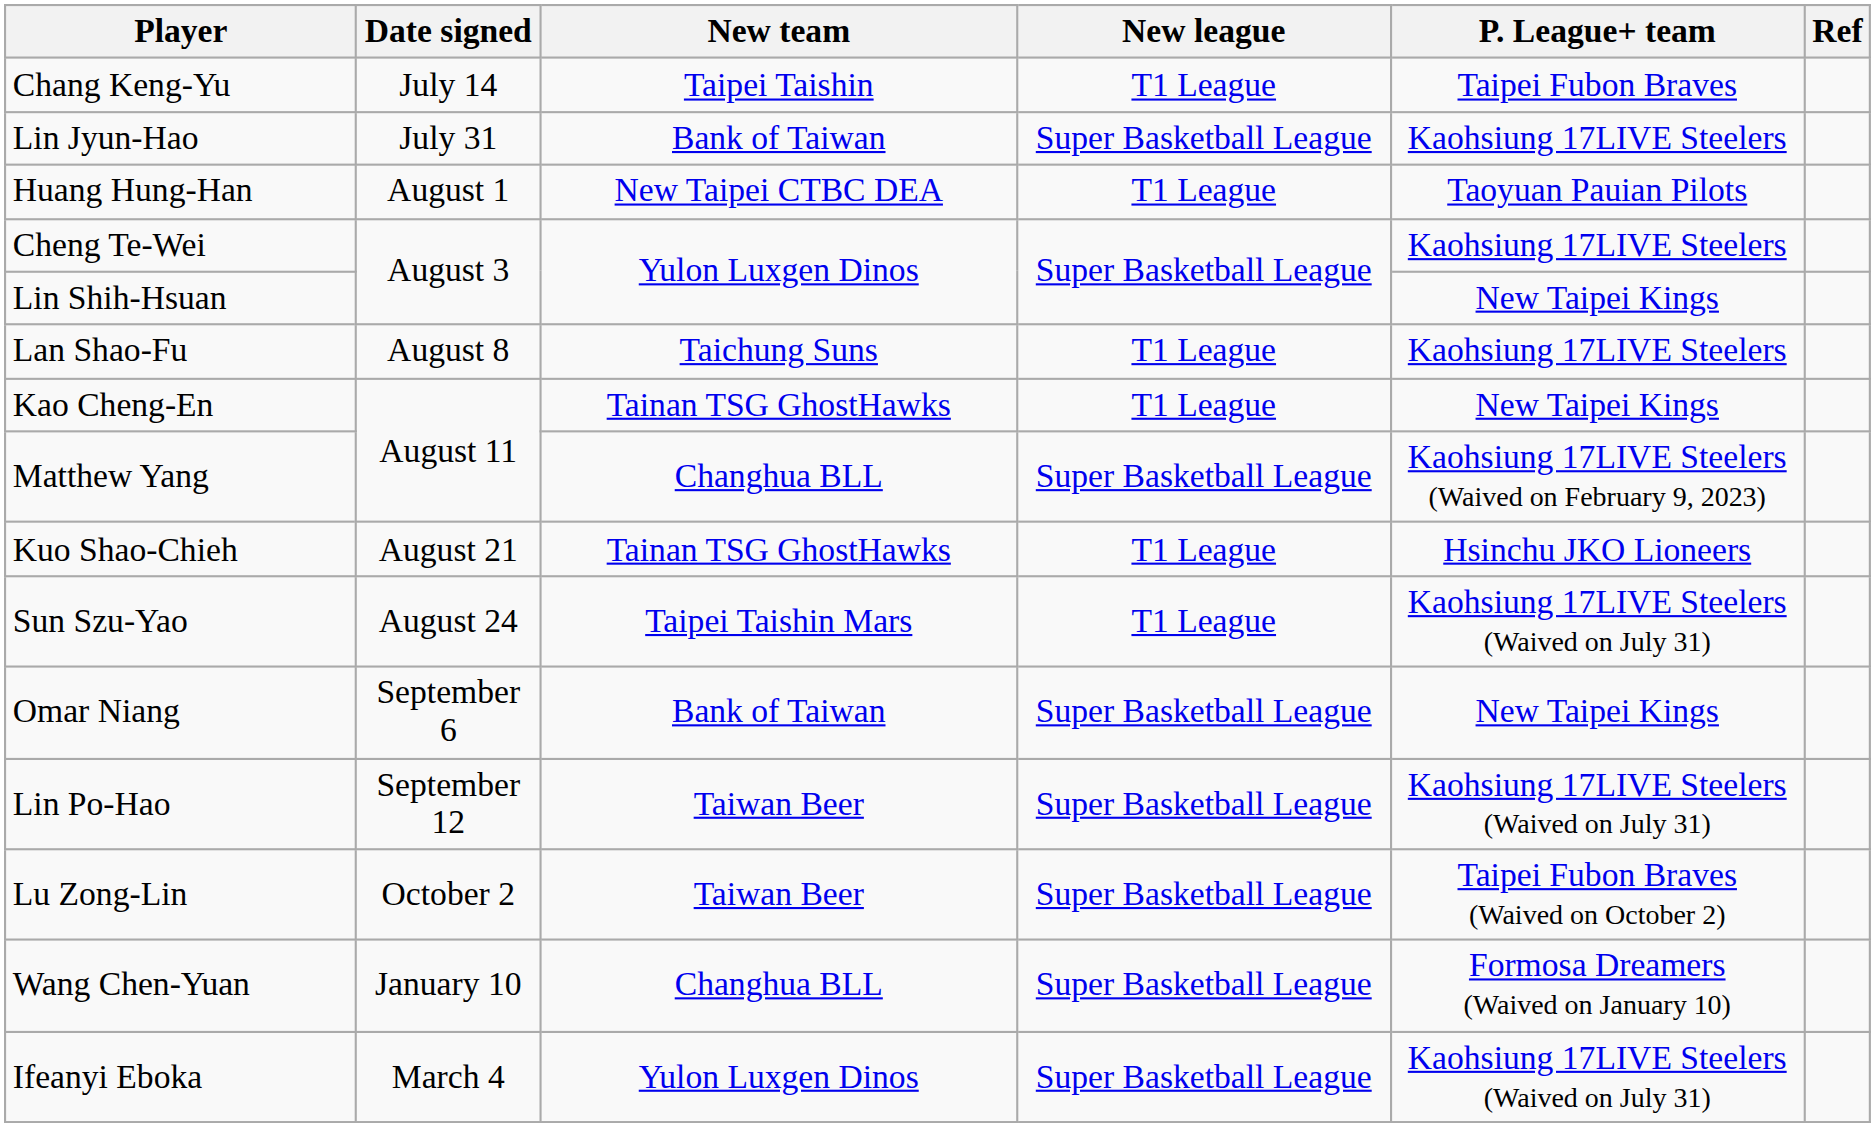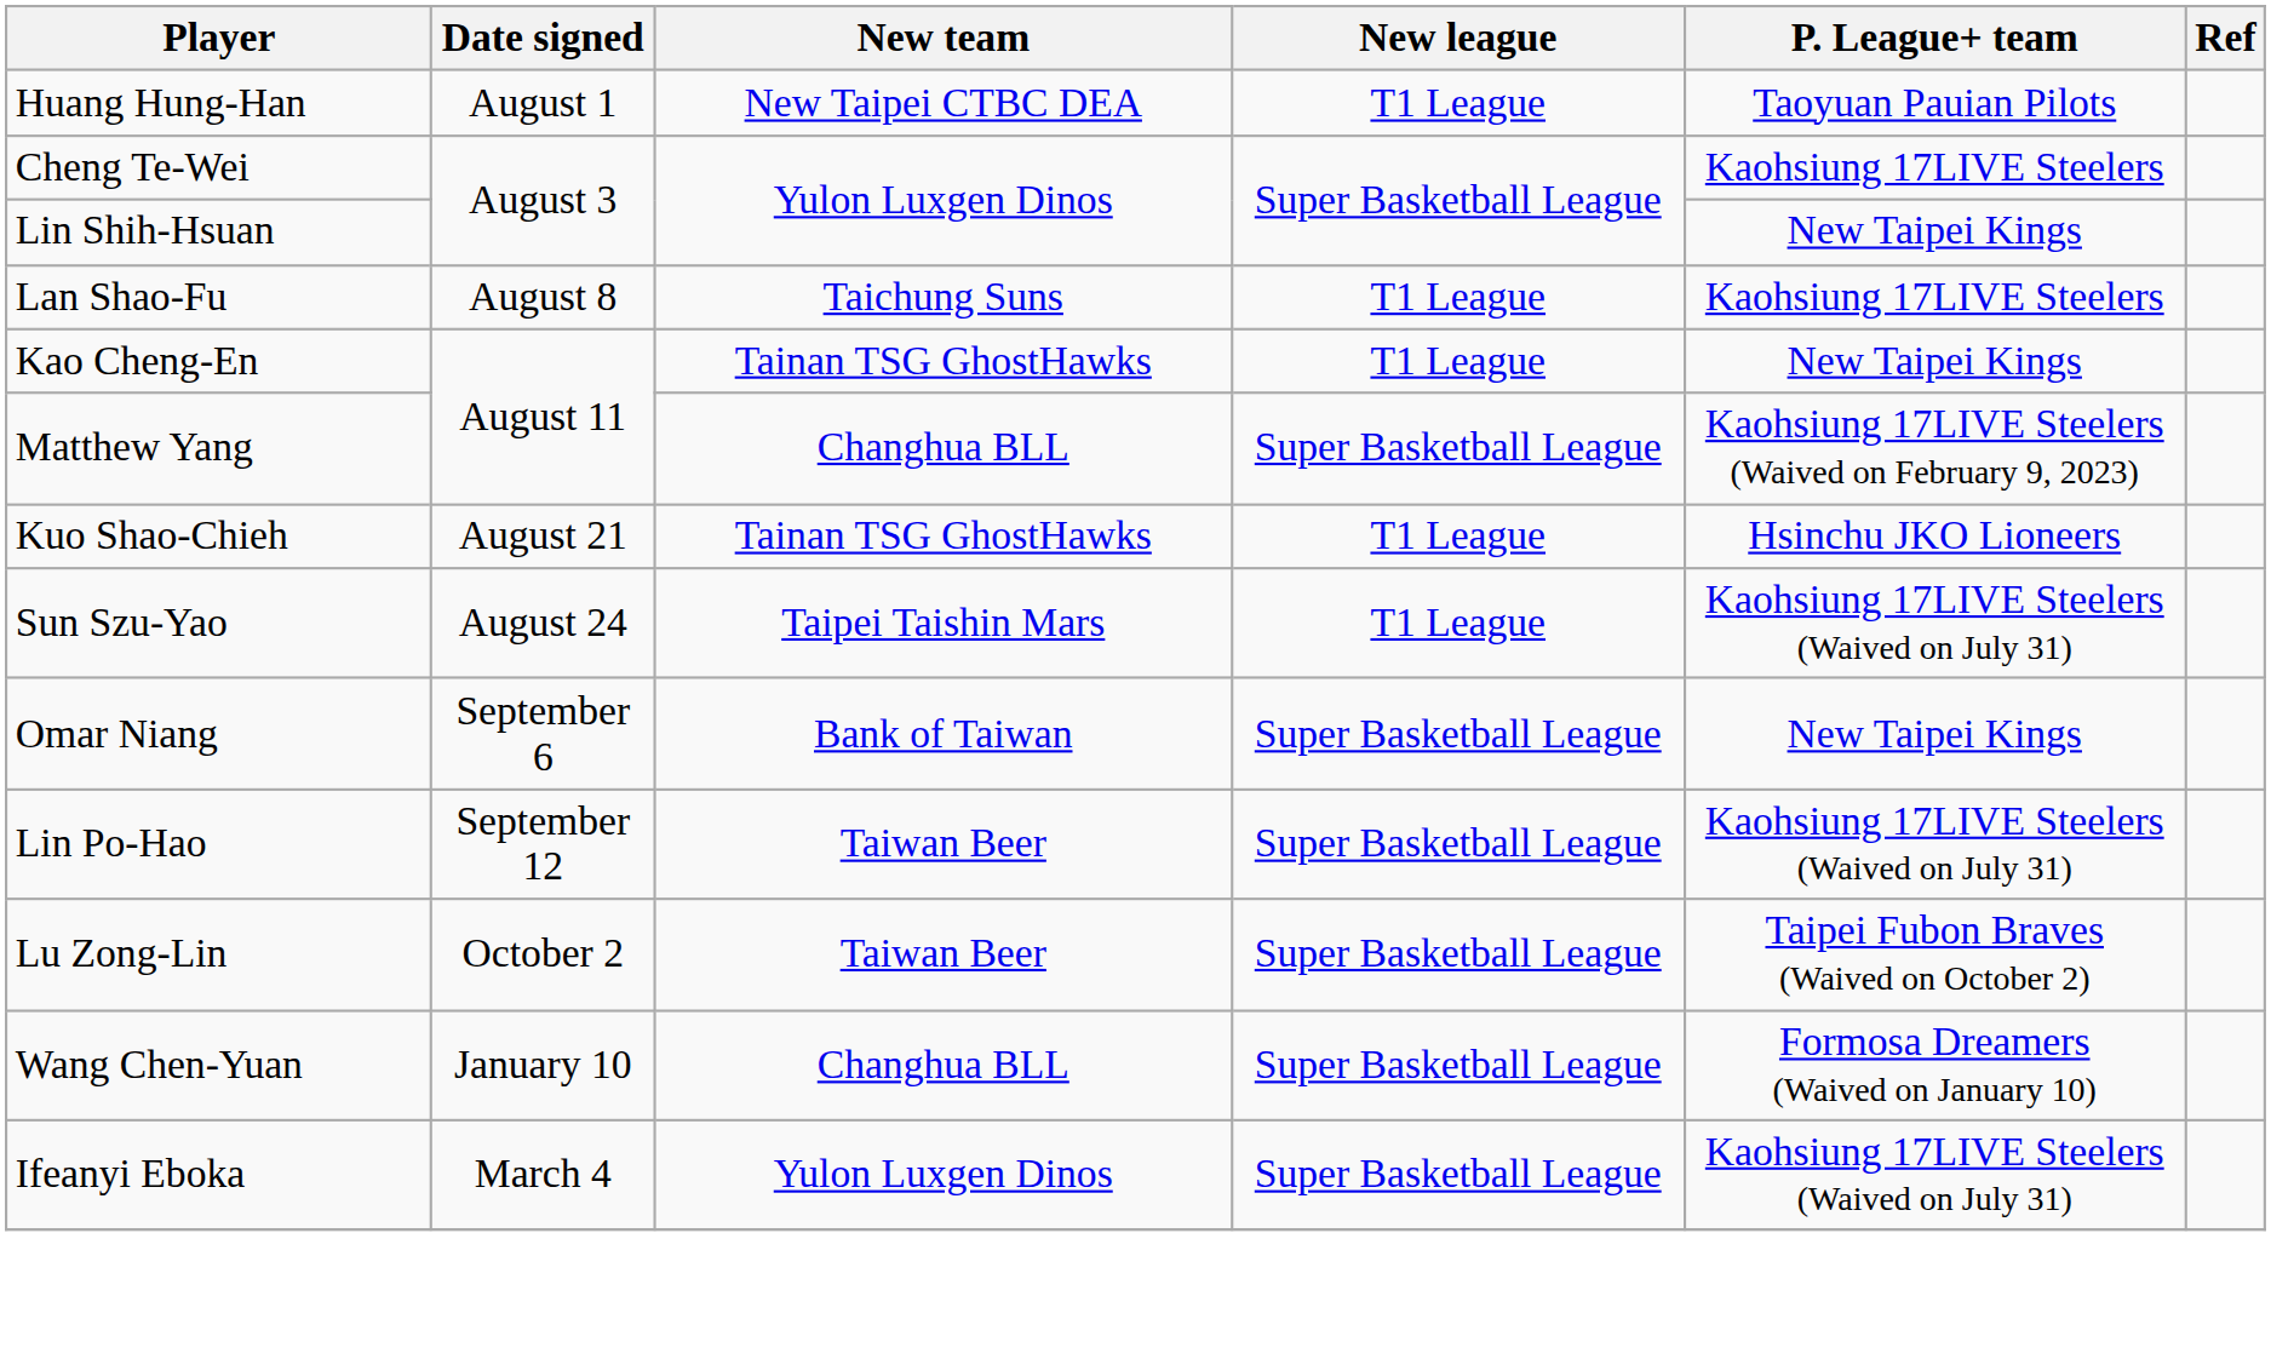 <table class="wikitable sortable" style="text-align:left">
 <tr>
 <th style="width:160px">Player</th>
 <th style="width:80px">Date signed</th>
 <th style="width:220px">New team</th>
 <th style="width:170px">New league</th>
 <th style="width:190px">P. League+ team</th>
 <th class="unsortable">Ref</th>
-</tr>
-<tr>
-<td align="left">Chang Keng-Yu</td>
-<td align="center">July 14</td>
-<td align="center"><a href='#'>Taipei Taishin</a></td>
-<td align="center"><a href='#'>T1 League</a></td>
-<td align="center"><a href='#'>Taipei Fubon Braves</a></td>
-<td align="center"></td>
-</tr>
-<tr>
-<td align="left">Lin Jyun-Hao</td>
-<td align="center">July 31</td>
-<td align="center"><a href='#'>Bank of Taiwan</a></td>
-<td align="center"><a href='#'>Super Basketball League</a></td>
-<td align="center"><a href='#'>Kaohsiung 17LIVE Steelers</a></td>
-<td align="center"></td>
 </tr>
 <tr>
 <td align="left">Huang Hung-Han</td>
 <td align="center">August 1</td>
 <td align="center"><a href='#'>New Taipei CTBC DEA</a></td>
 <td align="center"><a href='#'>T1 League</a></td>
 <td align="center"><a href='#'>Taoyuan Pauian Pilots</a></td>
 <td align="center"></td>
 </tr>
 <tr>
 <td align="left">Cheng Te-Wei</td>
 <td rowspan=2 align="center">August 3</td>
 <td rowspan=2 align="center"><a href='#'>Yulon Luxgen Dinos</a></td>
 <td rowspan=2 align="center"><a href='#'>Super Basketball League</a></td>
 <td align="center"><a href='#'>Kaohsiung 17LIVE Steelers</a></td>
 <td align="center"></td>
 </tr>
 <tr>
 <td align="left">Lin Shih-Hsuan</td>
 <td align="center"><a href='#'>New Taipei Kings</a></td>
 <td align="center"></td>
 </tr>
 <tr>
 <td align="left">Lan Shao-Fu</td>
 <td align="center">August 8</td>
 <td align="center"><a href='#'>Taichung Suns</a></td>
 <td align="center"><a href='#'>T1 League</a></td>
 <td align="center"><a href='#'>Kaohsiung 17LIVE Steelers</a></td>
 <td align="center"></td>
 </tr>
 <tr>
 <td align="left">Kao Cheng-En</td>
 <td rowspan=2 align="center">August 11</td>
 <td align="center"><a href='#'>Tainan TSG GhostHawks</a></td>
 <td align="center"><a href='#'>T1 League</a></td>
 <td align="center"><a href='#'>New Taipei Kings</a></td>
 <td align="center"></td>
 </tr>
 <tr>
 <td align="left">Matthew Yang</td>
 <td align="center"><a href='#'>Changhua BLL</a></td>
 <td align="center"><a href='#'>Super Basketball League</a></td>
 <td align="center"><a href='#'>Kaohsiung 17LIVE Steelers</a><br><small>(Waived on February 9, 2023)</small></td>
 <td align="center"></td>
 </tr>
 <tr>
 <td align="left">Kuo Shao-Chieh</td>
 <td align="center">August 21</td>
 <td align="center"><a href='#'>Tainan TSG GhostHawks</a></td>
 <td align="center"><a href='#'>T1 League</a></td>
 <td align="center"><a href='#'>Hsinchu JKO Lioneers</a></td>
 <td align="center"></td>
 </tr>
 <tr>
 <td align="left">Sun Szu-Yao</td>
 <td align="center">August 24</td>
 <td align="center"><a href='#'>Taipei Taishin Mars</a></td>
 <td align="center"><a href='#'>T1 League</a></td>
 <td align="center"><a href='#'>Kaohsiung 17LIVE Steelers</a><br><small>(Waived on July 31)</small></td>
 <td align="center"></td>
 </tr>
 <tr>
 <td align="left">Omar Niang</td>
 <td align="center">September 6</td>
 <td align="center"><a href='#'>Bank of Taiwan</a></td>
 <td align="center"><a href='#'>Super Basketball League</a></td>
 <td align="center"><a href='#'>New Taipei Kings</a></td>
 <td align="center"></td>
 </tr>
 <tr>
 <td align="left">Lin Po-Hao</td>
 <td align="center">September 12</td>
 <td align="center"><a href='#'>Taiwan Beer</a></td>
 <td align="center"><a href='#'>Super Basketball League</a></td>
 <td align="center"><a href='#'>Kaohsiung 17LIVE Steelers</a><br><small>(Waived on July 31)</small></td>
 <td align="center"></td>
 </tr>
 <tr>
 <td align="left">Lu Zong-Lin</td>
 <td align="center">October 2</td>
 <td align="center"><a href='#'>Taiwan Beer</a></td>
 <td align="center"><a href='#'>Super Basketball League</a></td>
 <td align="center"><a href='#'>Taipei Fubon Braves</a><br><small>(Waived on October 2)</small></td>
 <td align="center"></td>
 </tr>
 <tr>
 <td align="left">Wang Chen-Yuan</td>
 <td align="center">January 10</td>
 <td align="center"><a href='#'>Changhua BLL</a></td>
 <td align="center"><a href='#'>Super Basketball League</a></td>
 <td align="center"><a href='#'>Formosa Dreamers</a><br><small>(Waived on January 10)</small></td>
 <td align="center"></td>
 </tr>
 <tr>
 <td align="left">Ifeanyi Eboka</td>
 <td align="center">March 4</td>
 <td align="center"><a href='#'>Yulon Luxgen Dinos</a></td>
 <td align="center"><a href='#'>Super Basketball League</a></td>
 <td align="center"><a href='#'>Kaohsiung 17LIVE Steelers</a><br><small>(Waived on July 31)</small></td>
 <td align="center"></td>
 </tr>
 <tr>
 </tr>
 </table>
